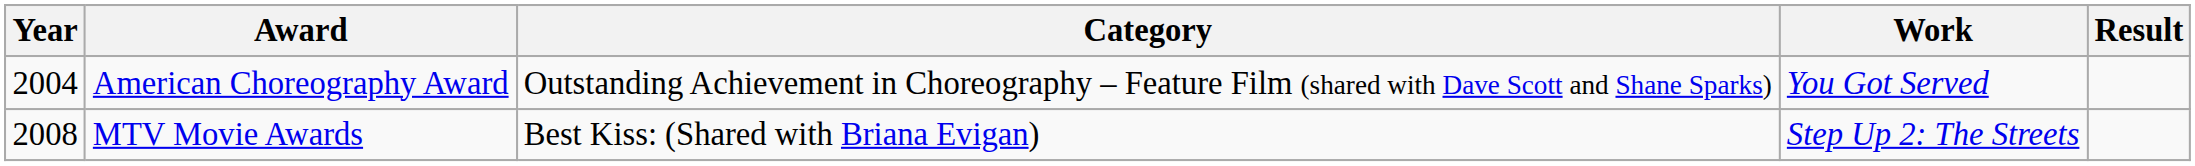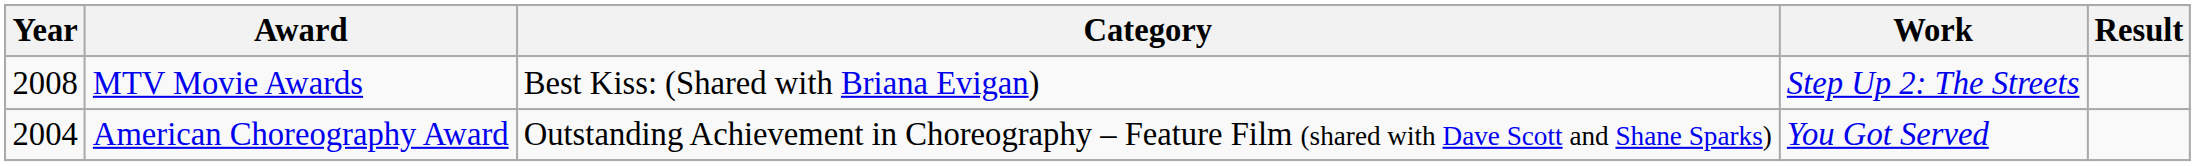 <table class="wikitable sortable">
 <tr>
 <th>Year</th>
 <th>Award</th>
 <th>Category</th>
 <th>Work</th>
 <th>Result</th>
 </tr>
 <tr>
+<td>2008</td>
+<td><a href='#'>MTV Movie Awards</a></td>
+<td>Best Kiss: (Shared with <a href='#'>Briana Evigan</a>)</td>
+<td><em><a href='#'>Step Up 2: The Streets</a></em></td>
+<td></td>
+</tr>
+<tr>
 <td>2004</td>
 <td><a href='#'>American Choreography Award</a></td>
 <td>Outstanding Achievement in Choreography – Feature Film <small>(shared with <a href='#'>Dave Scott</a> and <a href='#'>Shane Sparks</a>)</small></td>
 <td><em><a href='#'>You Got Served</a></em></td>
 <td></td>
 </tr>
-<tr>
-<td>2008</td>
-<td><a href='#'>MTV Movie Awards</a></td>
-<td>Best Kiss: (Shared with <a href='#'>Briana Evigan</a>)</td>
-<td><em><a href='#'>Step Up 2: The Streets</a></em></td>
-<td></td>
-</tr>
 </table>
